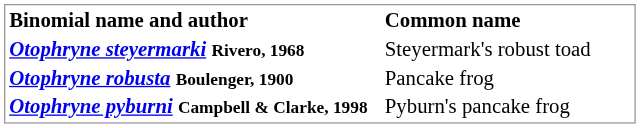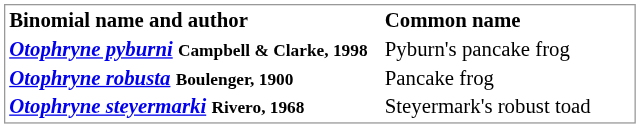 <table style="text-align:left; border:1px solid #999999; width: 55%">
 <tr>
 <th style="width: 60%; ">Binomial name and author</th>
 <th style="width: 40%; ">Common name</th>
 </tr>
 <tr>
-<th><em><a href='#'>Otophryne steyermarki</a></em> <small>Rivero, 1968</small></th>
-<td>Steyermark's robust toad</td>
+<th><em><a href='#'>Otophryne pyburni</a></em> <small>Campbell & Clarke, 1998</small></th>
+<td>Pyburn's pancake frog</td>
 </tr>
 <tr>
 <th><em><a href='#'>Otophryne robusta</a></em> <small>Boulenger, 1900</small></th>
 <td>Pancake frog</td>
 </tr>
 <tr>
-<th><em><a href='#'>Otophryne pyburni</a></em> <small>Campbell & Clarke, 1998</small></th>
-<td>Pyburn's pancake frog</td>
+<th><em><a href='#'>Otophryne steyermarki</a></em> <small>Rivero, 1968</small></th>
+<td>Steyermark's robust toad</td>
 </tr>
 </table>
